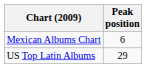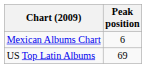 <table class="wikitable sortable">
 <tr>
 <th scope="col">Chart (2009)</th>
 <th scope="col">Peak<br>position</th>
 </tr>
 <tr>
 <td><a href='#'>Mexican Albums Chart</a></td>
 <td style="text-align:center;">6</td>
 </tr>
 <tr>
 <td>US <a href='#'>Top Latin Albums</a></td>
-<td style="text-align:center;">29</td>
+<td style="text-align:center;">69</td>
 </tr>
 </table>
